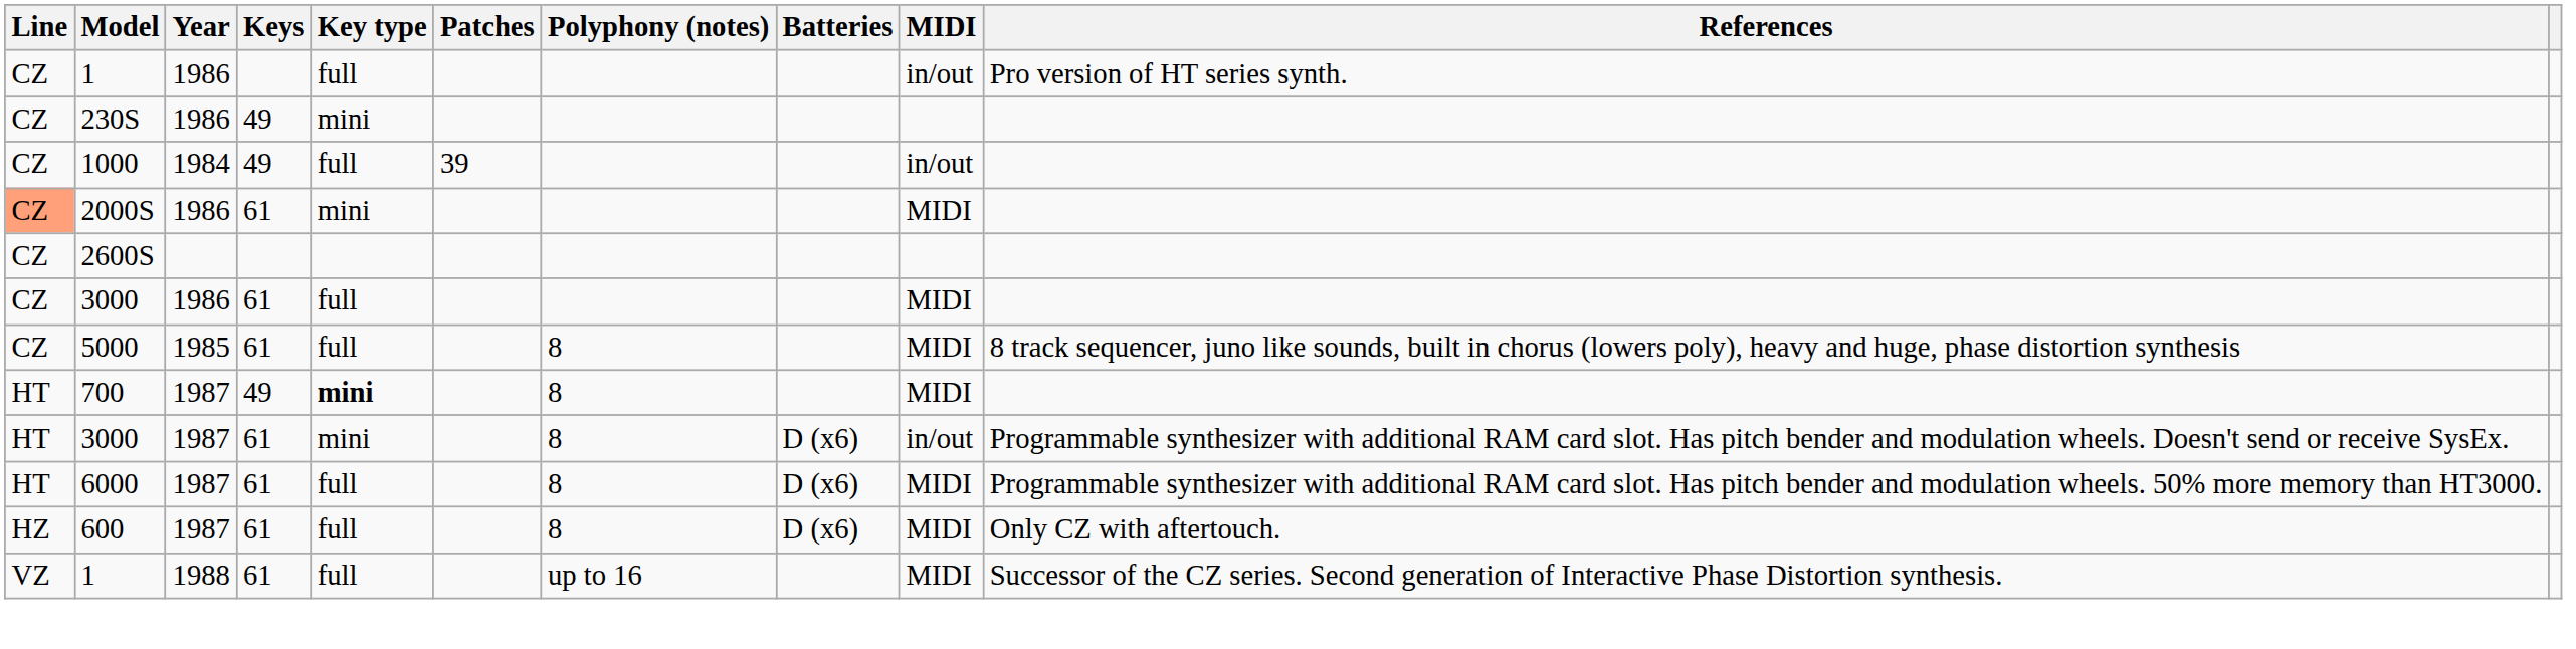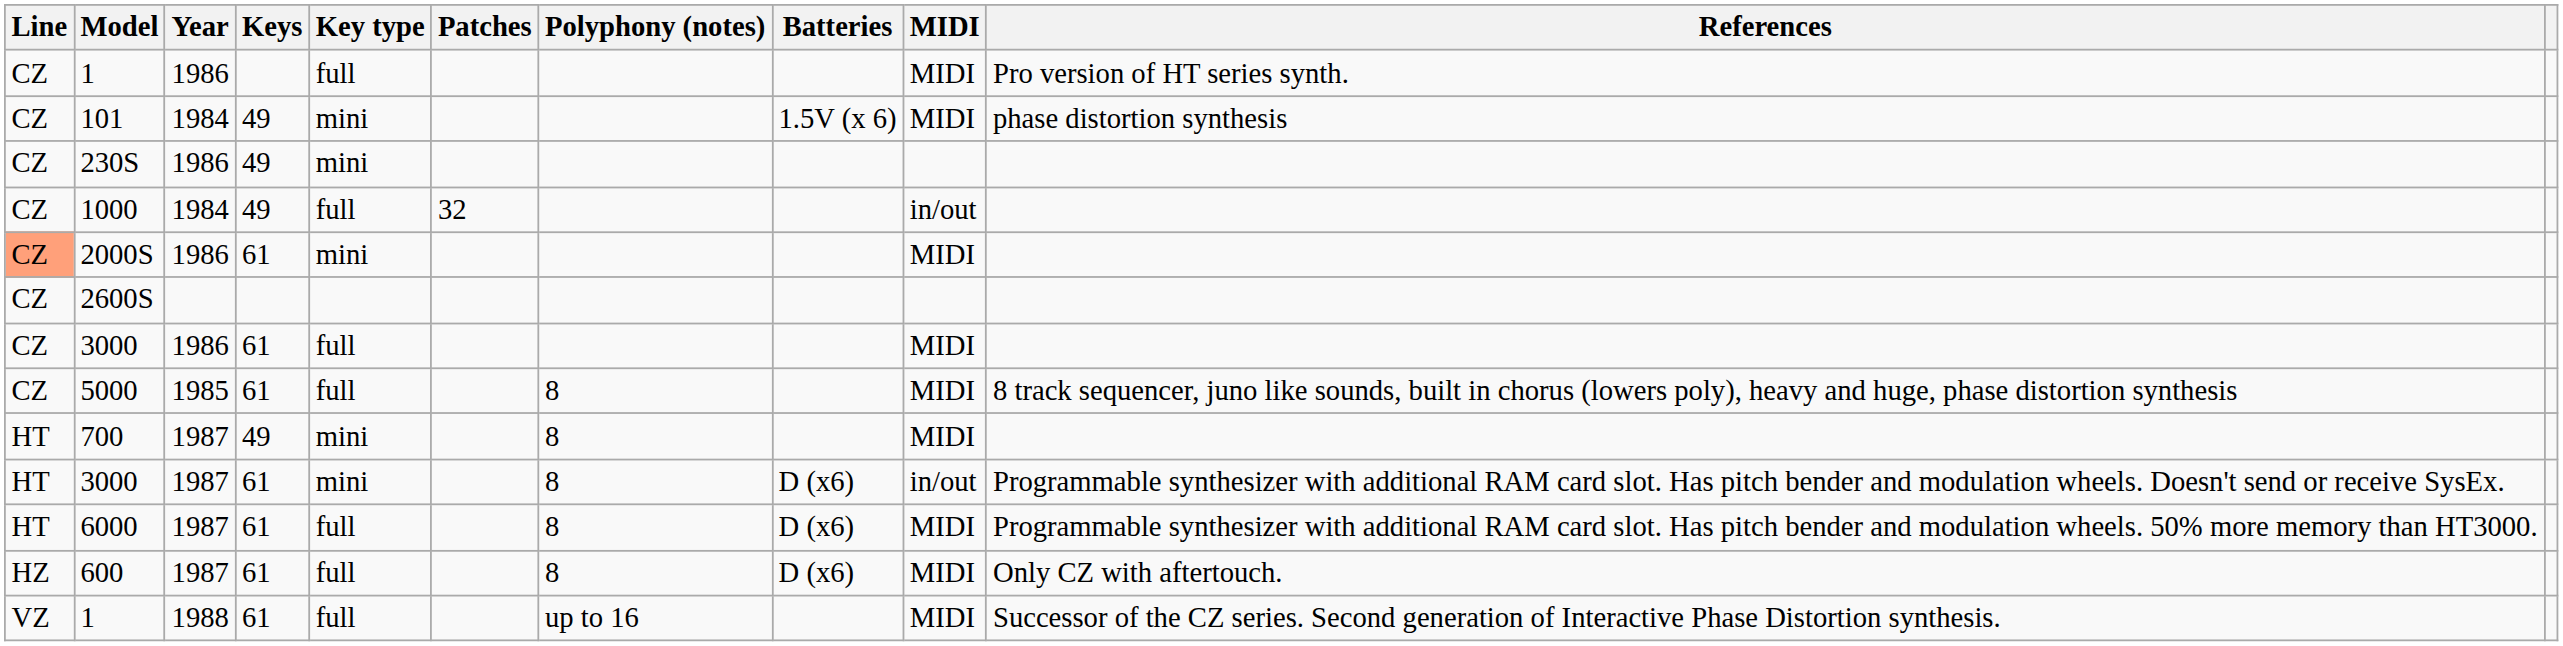 <table class="wikitable sortable">
 <tr>
 <th>Line</th>
 <th>Model</th>
 <th>Year</th>
 <th>Keys</th>
 <th><strong>Key type</strong></th>
 <th><strong>Patches</strong></th>
 <th><strong>Polyphony (notes)</strong></th>
 <th>Batteries</th>
 <th>MIDI</th>
 <th><strong>References</strong></th>
 <th></th>
 </tr>
 <tr>
 <td>CZ</td>
 <td>1</td>
 <td>1986</td>
 <td></td>
 <td>full</td>
 <td></td>
 <td></td>
 <td></td>
-<td>in/out</td>
+<td>MIDI</td>
 <td>Pro version of HT series synth.</td>
+<td></td>
+</tr>
+<tr>
+<td>CZ</td>
+<td>101</td>
+<td>1984</td>
+<td>49</td>
+<td>mini</td>
+<td></td>
+<td></td>
+<td>1.5V (x 6)</td>
+<td>MIDI</td>
+<td>phase distortion synthesis</td>
 <td></td>
 </tr>
 <tr>
 <td>CZ</td>
 <td>230S</td>
 <td>1986</td>
 <td>49</td>
 <td>mini</td>
 <td></td>
 <td></td>
 <td></td>
 <td></td>
 <td></td>
 <td></td>
 </tr>
 <tr>
 <td>CZ</td>
 <td>1000</td>
 <td>1984</td>
 <td>49</td>
 <td>full</td>
-<td>39</td>
+<td>32</td>
 <td></td>
 <td></td>
 <td>in/out</td>
 <td></td>
 <td></td>
 </tr>
 <tr>
 <td style="background: lightsalmon;">CZ</td>
 <td>2000S</td>
 <td>1986</td>
 <td>61</td>
 <td>mini</td>
 <td></td>
 <td></td>
 <td></td>
 <td>MIDI</td>
 <td></td>
 <td></td>
 </tr>
 <tr>
 <td>CZ</td>
 <td>2600S</td>
 <td></td>
 <td></td>
 <td></td>
 <td></td>
 <td></td>
 <td></td>
 <td></td>
 <td></td>
 <td></td>
 </tr>
 <tr>
 <td>CZ</td>
 <td>3000</td>
 <td>1986</td>
 <td>61</td>
 <td>full</td>
 <td></td>
 <td></td>
 <td></td>
 <td>MIDI</td>
 <td></td>
 <td></td>
 </tr>
 <tr>
 <td>CZ</td>
 <td>5000</td>
 <td>1985</td>
 <td>61</td>
 <td>full</td>
 <td></td>
 <td>8</td>
 <td></td>
 <td>MIDI</td>
 <td>8 track sequencer, juno like sounds, built in chorus (lowers poly), heavy and huge, phase distortion synthesis</td>
 <td></td>
 </tr>
 <tr>
 <td>HT</td>
 <td>700</td>
 <td>1987</td>
 <td>49</td>
-<td><strong>mini</strong></td>
+<td>mini</td>
 <td></td>
 <td>8</td>
 <td></td>
 <td>MIDI</td>
 <td></td>
 <td></td>
 </tr>
 <tr>
 <td>HT</td>
 <td>3000</td>
 <td>1987</td>
 <td>61</td>
 <td>mini</td>
 <td></td>
 <td>8</td>
 <td>D (x6)</td>
 <td>in/out</td>
 <td>Programmable synthesizer with additional RAM card slot. Has pitch bender and modulation wheels. Doesn't send or receive SysEx.</td>
 <td></td>
 </tr>
 <tr>
 <td>HT</td>
 <td>6000</td>
 <td>1987</td>
 <td>61</td>
 <td>full</td>
 <td></td>
 <td>8</td>
 <td>D (x6)</td>
 <td>MIDI</td>
 <td>Programmable synthesizer with additional RAM card slot. Has pitch bender and modulation wheels. 50% more memory than HT3000.</td>
 <td></td>
 </tr>
 <tr>
 <td>HZ</td>
 <td>600</td>
 <td>1987</td>
 <td>61</td>
 <td>full</td>
 <td></td>
 <td>8</td>
 <td>D (x6)</td>
 <td>MIDI</td>
 <td>Only CZ with aftertouch.</td>
 <td></td>
 </tr>
 <tr>
 <td>VZ</td>
 <td>1</td>
 <td>1988</td>
 <td>61</td>
 <td>full</td>
 <td></td>
 <td>up to 16</td>
 <td></td>
 <td>MIDI</td>
 <td>Successor of the CZ series. Second generation of Interactive Phase Distortion synthesis.</td>
 <td></td>
 </tr>
 </table>
